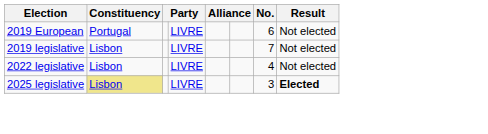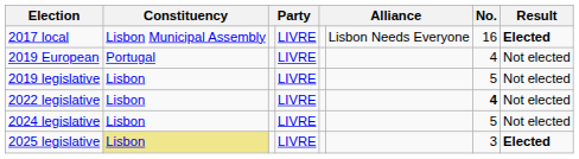 <table class="wikitable" style="text-align:left;">
 <tr>
 <th scope=col>Election</th>
 <th scope=col>Constituency</th>
 <th scope=col colspan="2">Party</th>
 <th scope=col colspan="2">Alliance</th>
 <th scope=col>No.</th>
 <th scope=col>Result</th>
 </tr>
 <tr>
+<td><a href='#'>2017 local</a></td>
+<td><a href='#'>Lisbon</a> <a href='#'>Municipal Assembly</a></td>
+<td></td>
+<td><a href='#'>LIVRE</a></td>
+<td></td>
+<td>Lisbon Needs Everyone</td>
+<td align=right>16</td>
+<td><strong>Elected</strong></td>
+</tr>
+<tr>
 <td><a href='#'>2019 European</a></td>
 <td><a href='#'>Portugal</a></td>
 <td></td>
 <td><a href='#'>LIVRE</a></td>
 <td></td>
 <td></td>
-<td align=right>6</td>
+<td align=right>4</td>
 <td>Not elected</td>
 </tr>
 <tr>
 <td><a href='#'>2019 legislative</a></td>
 <td><a href='#'>Lisbon</a></td>
 <td></td>
 <td><a href='#'>LIVRE</a></td>
 <td></td>
 <td></td>
-<td align=right>7</td>
+<td align=right>5</td>
 <td>Not elected</td>
 </tr>
 <tr>
 <td><a href='#'>2022 legislative</a></td>
 <td><a href='#'>Lisbon</a></td>
 <td></td>
 <td><a href='#'>LIVRE</a></td>
 <td></td>
 <td></td>
-<td align=right>4</td>
+<td align=right><strong>4</strong></td>
+<td>Not elected</td>
+</tr>
+<tr>
+<td><a href='#'>2024 legislative</a></td>
+<td><a href='#'>Lisbon</a></td>
+<td></td>
+<td><a href='#'>LIVRE</a></td>
+<td></td>
+<td></td>
+<td align=right>5</td>
 <td>Not elected</td>
 </tr>
 <tr>
 <td><a href='#'>2025 legislative</a></td>
 <td style="background: khaki;"><a href='#'>Lisbon</a></td>
 <td></td>
 <td><a href='#'>LIVRE</a></td>
 <td></td>
 <td></td>
 <td align=right>3</td>
 <td><strong>Elected</strong></td>
 </tr>
 </table>
